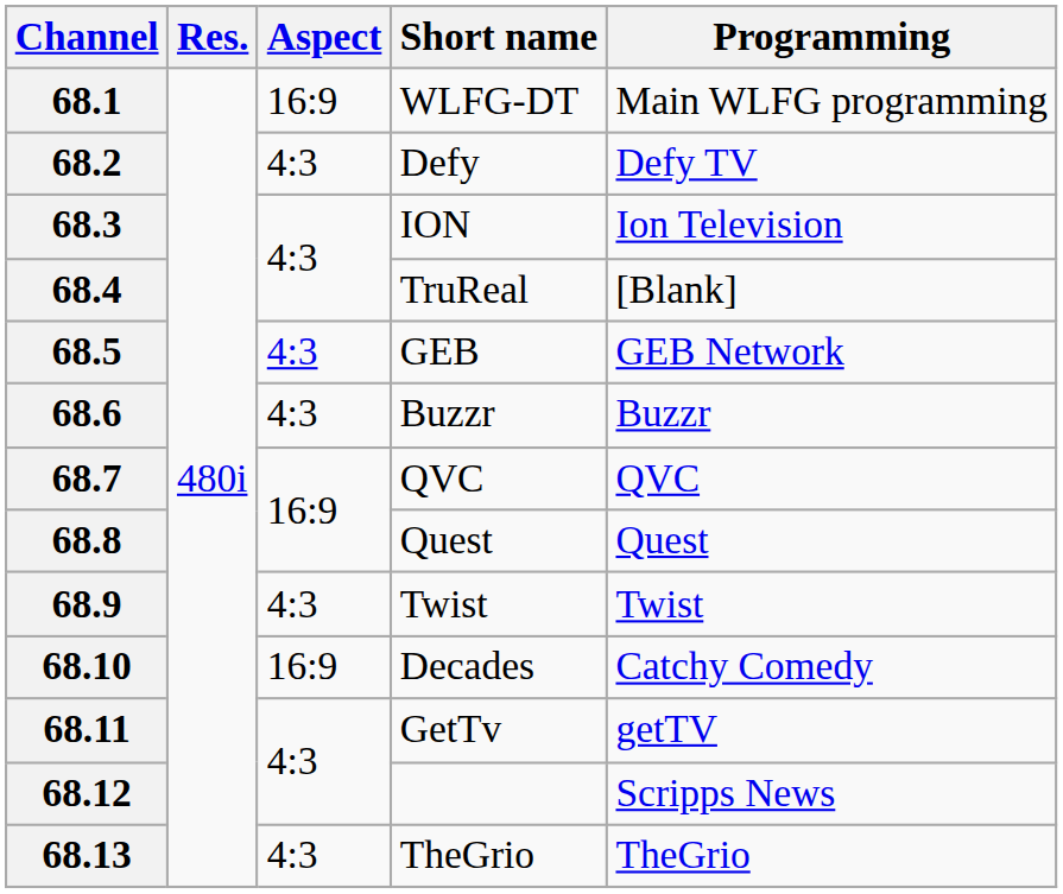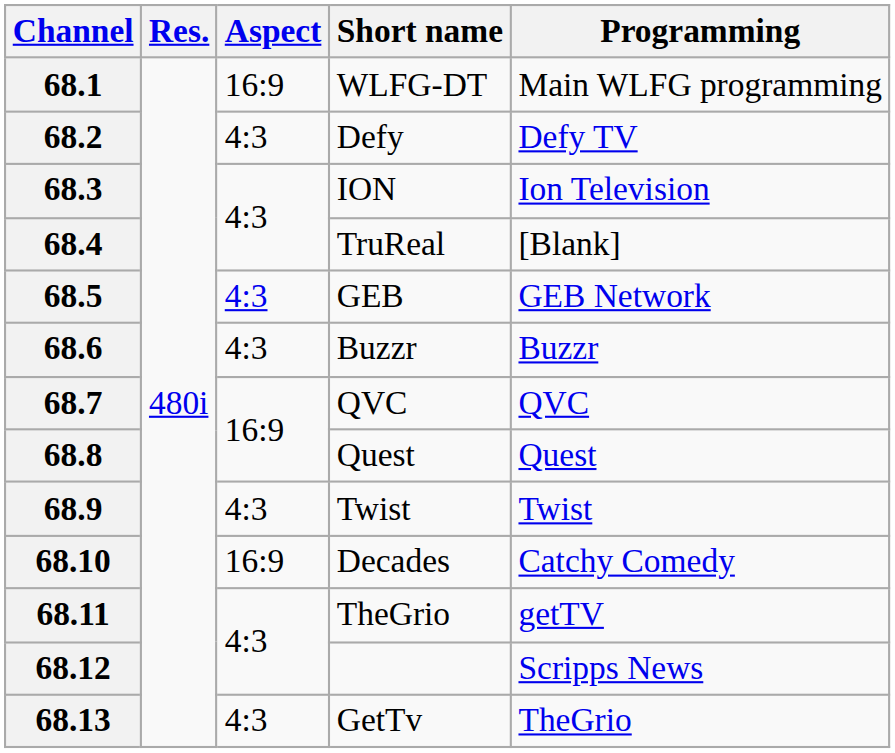 <table class="wikitable">
 <tr>
 <th scope = "col"><a href='#'>Channel</a></th>
 <th scope = "col"><a href='#'>Res.</a></th>
 <th scope = "col"><a href='#'>Aspect</a></th>
 <th scope = "col">Short name</th>
 <th scope = "col">Programming</th>
 </tr>
 <tr>
 <th scope = "row">68.1</th>
 <td rowspan=13><a href='#'>480i</a></td>
 <td>16:9</td>
 <td>WLFG-DT</td>
 <td>Main WLFG programming</td>
 </tr>
 <tr>
 <th scope = "row">68.2</th>
 <td>4:3</td>
 <td>Defy</td>
 <td><a href='#'>Defy TV</a></td>
 </tr>
 <tr>
 <th scope = "row">68.3</th>
 <td rowspan=2>4:3</td>
 <td>ION</td>
 <td><a href='#'>Ion Television</a></td>
 </tr>
 <tr>
 <th scope = "row">68.4</th>
 <td>TruReal</td>
 <td>[Blank]</td>
 </tr>
 <tr>
 <th scope = "row">68.5</th>
 <td><a href='#'>4:3</a></td>
 <td>GEB</td>
 <td><a href='#'>GEB Network</a></td>
 </tr>
 <tr>
 <th scope = "row">68.6</th>
 <td>4:3</td>
 <td>Buzzr</td>
 <td><a href='#'>Buzzr</a></td>
 </tr>
 <tr>
 <th scope = "row">68.7</th>
 <td rowspan=2>16:9</td>
 <td>QVC</td>
 <td><a href='#'>QVC</a></td>
 </tr>
 <tr>
 <th scope = "row">68.8</th>
 <td>Quest</td>
 <td><a href='#'>Quest</a></td>
 </tr>
 <tr>
 <th scope = "row">68.9</th>
 <td>4:3</td>
 <td>Twist</td>
 <td><a href='#'>Twist</a></td>
 </tr>
 <tr>
 <th scope = "row">68.10</th>
 <td>16:9</td>
 <td>Decades</td>
 <td><a href='#'>Catchy Comedy</a></td>
 </tr>
 <tr>
 <th scope = "row">68.11</th>
 <td rowspan=2>4:3</td>
-<td>GetTv</td>
+<td>TheGrio</td>
 <td><a href='#'>getTV</a></td>
 </tr>
 <tr>
 <th scope = "row">68.12</th>
 <td></td>
 <td><a href='#'>Scripps News</a></td>
 </tr>
 <tr>
 <th scope = "row">68.13</th>
 <td>4:3</td>
-<td>TheGrio</td>
+<td>GetTv</td>
 <td><a href='#'>TheGrio</a></td>
 </tr>
 </table>
